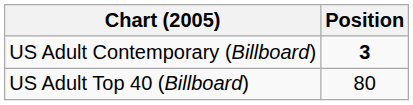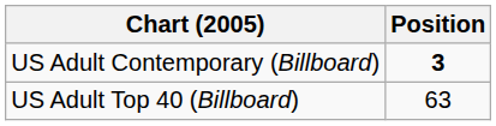 <table class="wikitable">
 <tr>
 <th>Chart (2005)</th>
 <th>Position</th>
 </tr>
 <tr>
 <td>US Adult Contemporary (<em>Billboard</em>)</td>
 <td align="center"><strong>3</strong></td>
 </tr>
 <tr>
 <td>US Adult Top 40 (<em>Billboard</em>)</td>
-<td align="center">80</td>
+<td align="center">63</td>
 </tr>
 </table>
